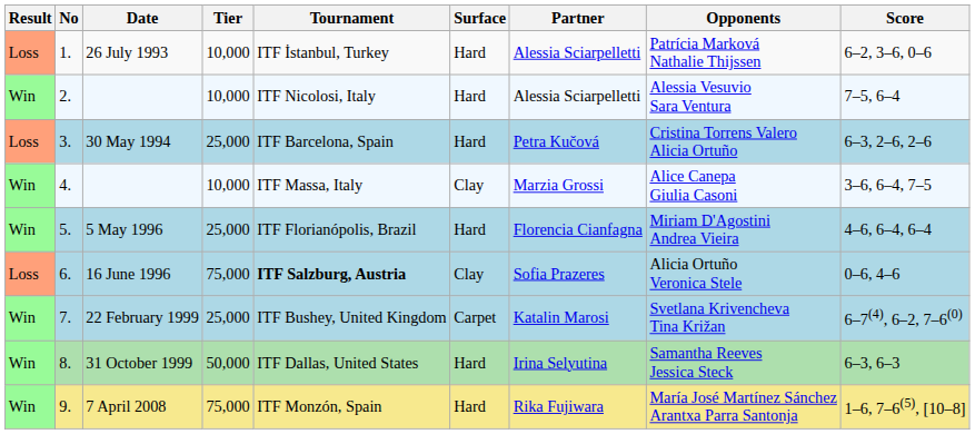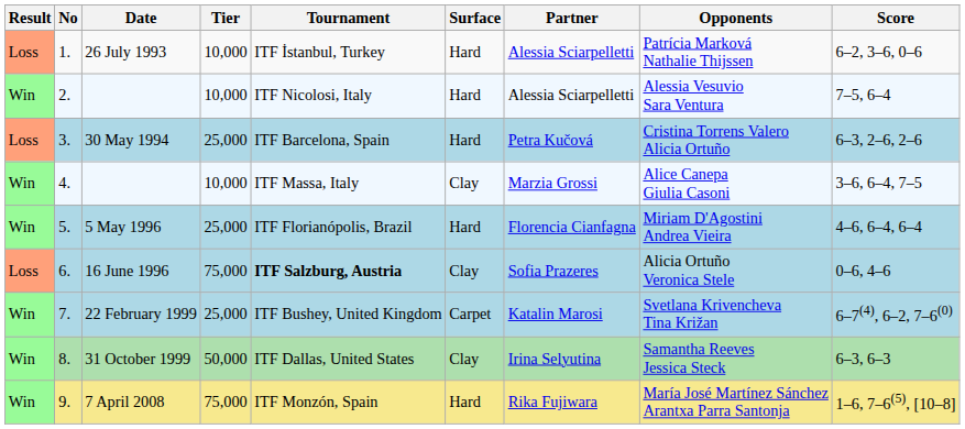 <table class="sortable wikitable" style=font-size:97%>
 <tr>
 <th>Result</th>
 <th>No</th>
 <th>Date</th>
 <th>Tier</th>
 <th>Tournament</th>
 <th>Surface</th>
 <th>Partner</th>
 <th>Opponents</th>
 <th class="unsortable">Score</th>
 </tr>
 <tr>
 <td style="background:#ffa07a;">Loss</td>
 <td>1.</td>
 <td>26 July 1993</td>
 <td>10,000</td>
 <td>ITF İstanbul, Turkey</td>
 <td>Hard</td>
 <td> <a href='#'>Alessia Sciarpelletti</a></td>
 <td> <a href='#'>Patrícia Marková</a> <br>  <a href='#'>Nathalie Thijssen</a></td>
 <td>6–2, 3–6, 0–6</td>
 </tr>
 <tr bgcolor=#f0f8ff>
 <td style="background:#98fb98;">Win</td>
 <td>2.</td>
 <td></td>
 <td>10,000</td>
 <td>ITF Nicolosi, Italy</td>
 <td>Hard</td>
 <td> Alessia Sciarpelletti</td>
 <td> <a href='#'>Alessia Vesuvio</a> <br>  <a href='#'>Sara Ventura</a></td>
 <td>7–5, 6–4</td>
 </tr>
 <tr bgcolor="lightblue">
 <td style="background:#ffa07a;">Loss</td>
 <td>3.</td>
 <td>30 May 1994</td>
 <td>25,000</td>
 <td>ITF Barcelona, Spain</td>
 <td>Hard</td>
 <td> <a href='#'>Petra Kučová</a></td>
 <td> <a href='#'>Cristina Torrens Valero</a> <br>  <a href='#'>Alicia Ortuño</a></td>
 <td>6–3, 2–6, 2–6</td>
 </tr>
 <tr bgcolor=#f0f8ff>
 <td style="background:#98fb98;">Win</td>
 <td>4.</td>
 <td></td>
 <td>10,000</td>
 <td>ITF Massa, Italy</td>
 <td>Clay</td>
 <td> <a href='#'>Marzia Grossi</a></td>
 <td> <a href='#'>Alice Canepa</a> <br>  <a href='#'>Giulia Casoni</a></td>
 <td>3–6, 6–4, 7–5</td>
 </tr>
 <tr style="background:lightblue;">
 <td style="background:#98fb98;">Win</td>
 <td>5.</td>
 <td>5 May 1996</td>
 <td>25,000</td>
 <td>ITF Florianópolis, Brazil</td>
 <td>Hard</td>
 <td> <a href='#'>Florencia Cianfagna</a></td>
 <td> <a href='#'>Miriam D'Agostini</a> <br>  <a href='#'>Andrea Vieira</a></td>
 <td>4–6, 6–4, 6–4</td>
 </tr>
 <tr style="background:lightblue;">
 <td style="background:#ffa07a;">Loss</td>
 <td>6.</td>
 <td>16 June 1996</td>
 <td>75,000</td>
 <td><strong>ITF Salzburg, Austria</strong></td>
 <td>Clay</td>
 <td> <a href='#'>Sofia Prazeres</a></td>
 <td> Alicia Ortuño <br>  <a href='#'>Veronica Stele</a></td>
 <td>0–6, 4–6</td>
 </tr>
 <tr style="background:lightblue;">
 <td style="background:#98fb98;">Win</td>
 <td>7.</td>
 <td>22 February 1999</td>
 <td>25,000</td>
 <td>ITF Bushey, United Kingdom</td>
 <td>Carpet</td>
 <td> <a href='#'>Katalin Marosi</a></td>
 <td> <a href='#'>Svetlana Krivencheva</a> <br>  <a href='#'>Tina Križan</a></td>
 <td>6–7<sup>(4)</sup>, 6–2, 7–6<sup>(0)</sup></td>
 </tr>
 <tr style="background:#addfad;">
 <td style="background:#98fb98;">Win</td>
 <td>8.</td>
 <td>31 October 1999</td>
 <td>50,000</td>
 <td>ITF Dallas, United States</td>
-<td>Hard</td>
+<td>Clay</td>
 <td> <a href='#'>Irina Selyutina</a></td>
 <td> <a href='#'>Samantha Reeves</a> <br>  <a href='#'>Jessica Steck</a></td>
 <td>6–3, 6–3</td>
 </tr>
 <tr style="background:#f7e98e;">
 <td style="background:#98fb98;">Win</td>
 <td>9.</td>
 <td>7 April 2008</td>
 <td>75,000</td>
 <td>ITF Monzón, Spain</td>
 <td>Hard</td>
 <td> <a href='#'>Rika Fujiwara</a></td>
 <td> <a href='#'>María José Martínez Sánchez</a> <br>  <a href='#'>Arantxa Parra Santonja</a></td>
 <td>1–6, 7–6<sup>(5)</sup>, [10–8]</td>
 </tr>
 </table>
